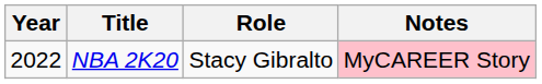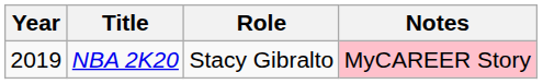 <table class="wikitable sortable">
 <tr>
 <th>Year</th>
 <th>Title</th>
 <th>Role</th>
 <th>Notes</th>
 </tr>
 <tr>
-<td>2022</td>
+<td>2019</td>
 <td><em><a href='#'>NBA 2K20</a></em></td>
 <td>Stacy Gibralto</td>
 <td style="background: pink;">MyCAREER Story</td>
 </tr>
 </table>
